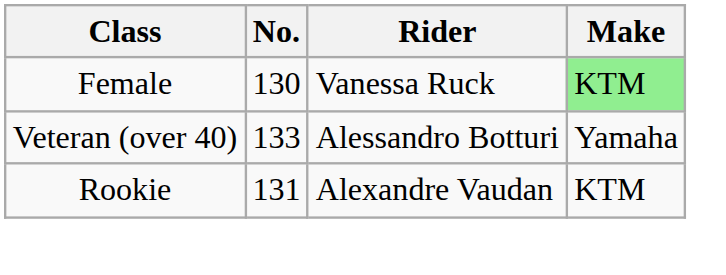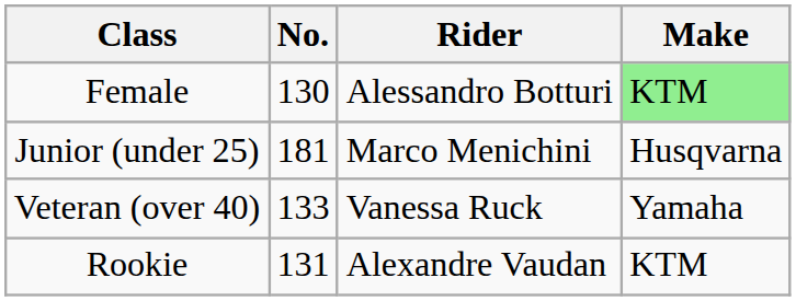 <table class="wikitable" style="font-size:85%;">
 <tr>
 <th>Class</th>
 <th>No.</th>
 <th>Rider</th>
 <th>Make</th>
 </tr>
 <tr>
 <td align="center">Female</td>
 <td>130</td>
-<td> Vanessa Ruck</td>
+<td> Alessandro Botturi</td>
 <td style="background: lightgreen;">KTM</td>
+</tr>
+<tr>
+<td align="center">Junior (under 25)</td>
+<td>181</td>
+<td> Marco Menichini</td>
+<td>Husqvarna</td>
 </tr>
 <tr>
 <td align="center">Veteran (over 40)</td>
 <td>133</td>
-<td> Alessandro Botturi</td>
+<td> Vanessa Ruck</td>
 <td>Yamaha</td>
 </tr>
 <tr>
 <td align="center">Rookie</td>
 <td>131</td>
 <td> Alexandre Vaudan</td>
 <td>KTM</td>
 </tr>
 </table>
